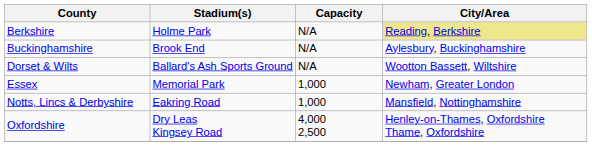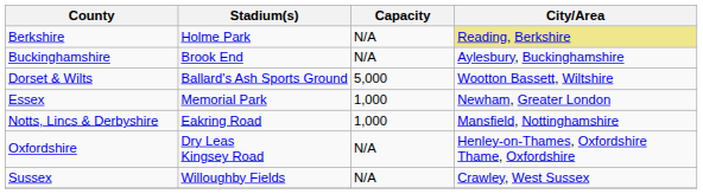 <table class="wikitable sortable">
 <tr>
 <th width=25%>County</th>
 <th width=25%>Stadium(s)</th>
 <th width=15%>Capacity</th>
 <th width=35%>City/Area</th>
 </tr>
 <tr>
 <td><a href='#'>Berkshire</a></td>
 <td><a href='#'>Holme Park</a></td>
 <td>N/A</td>
 <td style="background: khaki;"><a href='#'>Reading</a>, <a href='#'>Berkshire</a></td>
 </tr>
 <tr>
 <td><a href='#'>Buckinghamshire</a></td>
 <td><a href='#'>Brook End</a></td>
 <td>N/A</td>
 <td><a href='#'>Aylesbury</a>, <a href='#'>Buckinghamshire</a></td>
 </tr>
 <tr>
 <td><a href='#'>Dorset & Wilts</a></td>
 <td><a href='#'>Ballard's Ash Sports Ground</a></td>
-<td>N/A</td>
+<td>5,000</td>
 <td><a href='#'>Wootton Bassett</a>, <a href='#'>Wiltshire</a></td>
 </tr>
 <tr>
 <td><a href='#'>Essex</a></td>
 <td><a href='#'>Memorial Park</a></td>
 <td>1,000</td>
 <td><a href='#'>Newham</a>, <a href='#'>Greater London</a></td>
 </tr>
 <tr>
 <td><a href='#'>Notts, Lincs & Derbyshire</a></td>
 <td><a href='#'>Eakring Road</a></td>
 <td>1,000</td>
 <td><a href='#'>Mansfield</a>, <a href='#'>Nottinghamshire</a></td>
 </tr>
 <tr>
 <td><a href='#'>Oxfordshire</a></td>
 <td><a href='#'>Dry Leas</a><br><a href='#'>Kingsey Road</a></td>
-<td>4,000<br>2,500</td>
+<td>N/A</td>
 <td><a href='#'>Henley-on-Thames</a>, <a href='#'>Oxfordshire</a><br><a href='#'>Thame</a>, <a href='#'>Oxfordshire</a></td>
+</tr>
+<tr>
+<td><a href='#'>Sussex</a></td>
+<td><a href='#'>Willoughby Fields</a></td>
+<td>N/A</td>
+<td><a href='#'>Crawley</a>, <a href='#'>West Sussex</a></td>
 </tr>
 <tr>
 </tr>
 </table>
